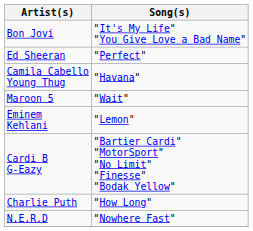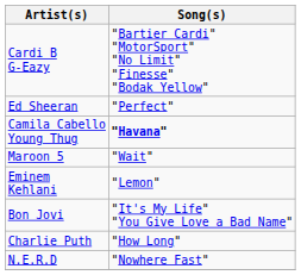 <table class="wikitable sortable">
 <tr>
 <th>Artist(s)</th>
 <th>Song(s)</th>
 </tr>
 <tr>
-<td><a href='#'>Bon Jovi</a></td>
-<td>"<a href='#'>It's My Life</a>"<br>"<a href='#'>You Give Love a Bad Name</a>"</td>
+<td><a href='#'>Cardi B</a><br><a href='#'>G-Eazy</a></td>
+<td>"<a href='#'>Bartier Cardi</a>"<br>"<a href='#'>MotorSport</a>"<br>"<a href='#'>No Limit</a>"<br>"<a href='#'>Finesse</a>"<br> "<a href='#'>Bodak Yellow</a>"</td>
 </tr>
 <tr>
 <td><a href='#'>Ed Sheeran</a></td>
 <td>"<a href='#'>Perfect</a>"<br></td>
 </tr>
 <tr>
 <td><a href='#'>Camila Cabello</a><br><a href='#'>Young Thug</a></td>
-<td>"<a href='#'>Havana</a>"</td>
+<td><strong>"<a href='#'>Havana</a>"</strong></td>
 </tr>
 <tr>
 <td><a href='#'>Maroon 5</a></td>
 <td>"<a href='#'>Wait</a>"</td>
 </tr>
 <tr>
 <td><a href='#'>Eminem</a><br><a href='#'>Kehlani</a></td>
 <td>"<a href='#'>Lemon</a>"</td>
 </tr>
 <tr>
-<td><a href='#'>Cardi B</a><br><a href='#'>G-Eazy</a></td>
-<td>"<a href='#'>Bartier Cardi</a>"<br>"<a href='#'>MotorSport</a>"<br>"<a href='#'>No Limit</a>"<br>"<a href='#'>Finesse</a>"<br> "<a href='#'>Bodak Yellow</a>"</td>
+<td><a href='#'>Bon Jovi</a></td>
+<td>"<a href='#'>It's My Life</a>"<br>"<a href='#'>You Give Love a Bad Name</a>"</td>
 </tr>
 <tr>
 <td><a href='#'>Charlie Puth</a></td>
 <td>"<a href='#'>How Long</a>"</td>
 </tr>
 <tr>
 <td><a href='#'>N.E.R.D</a></td>
 <td>"<a href='#'>Nowhere Fast</a>"</td>
 </tr>
 <tr>
 </tr>
 </table>
